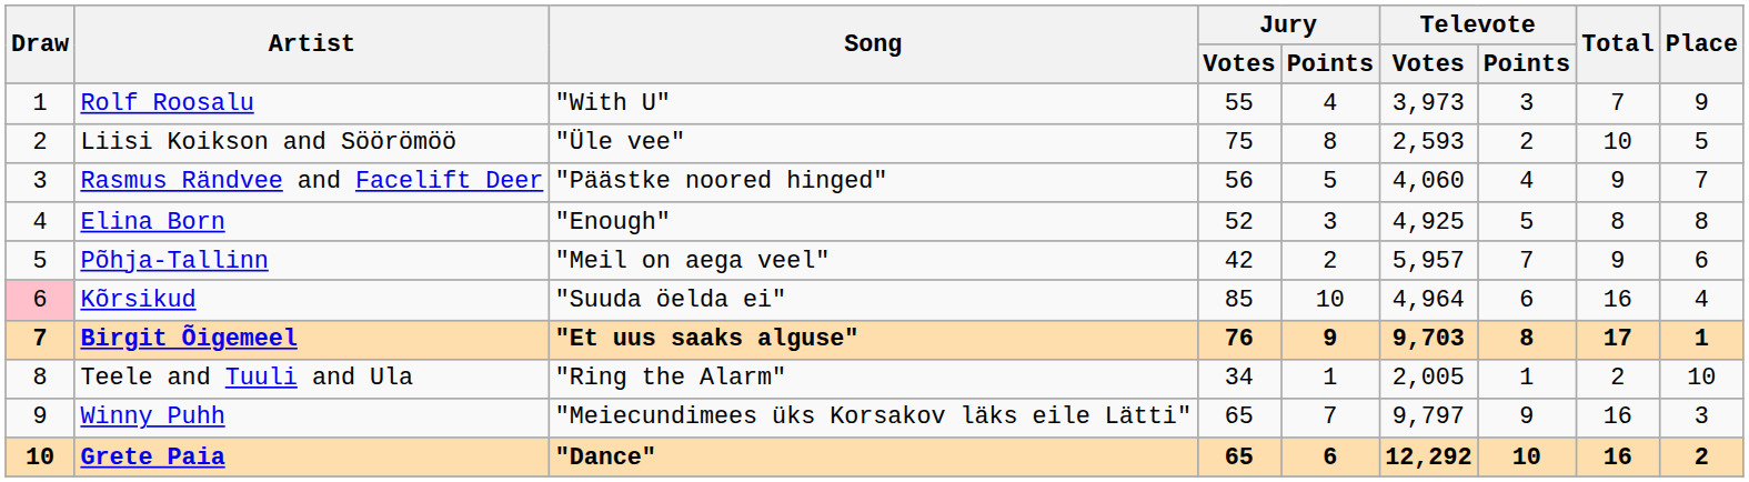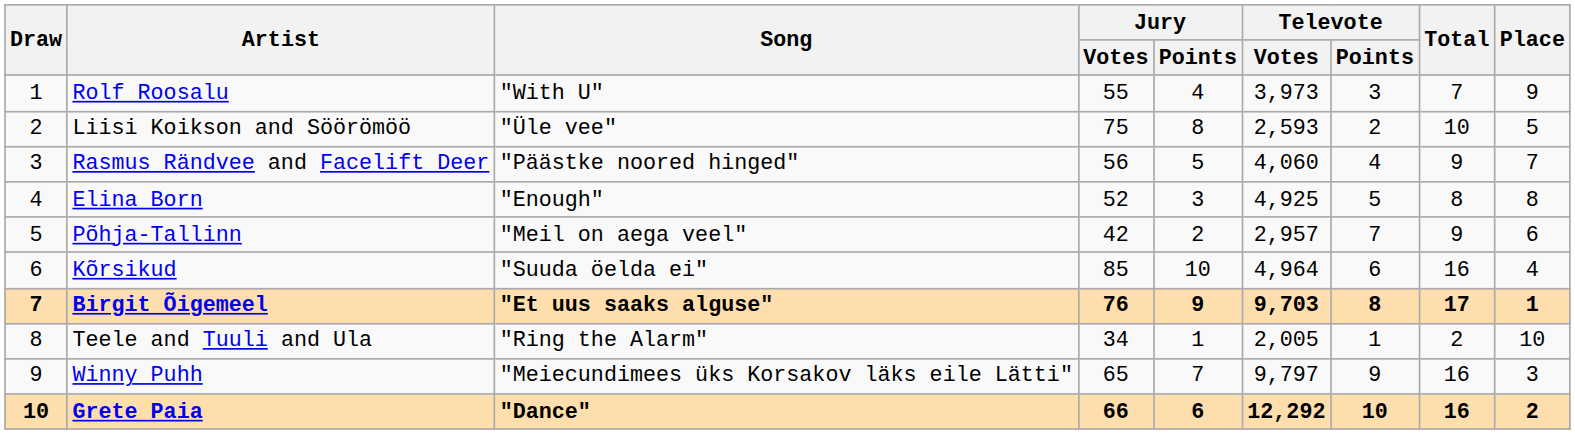 <table class="sortable wikitable" style="margin: 1em auto 1em auto; text-align:center;">
 <tr>
 <th rowspan="2">Draw</th>
 <th rowspan="2">Artist</th>
 <th rowspan="2">Song</th>
 <th colspan="2">Jury</th>
 <th colspan="2">Televote</th>
 <th rowspan="2">Total</th>
 <th rowspan="2">Place</th>
 </tr>
 <tr>
 <th>Votes</th>
 <th>Points</th>
 <th>Votes</th>
 <th>Points</th>
 </tr>
 <tr>
 <td>1</td>
 <td align="left"><a href='#'>Rolf Roosalu</a></td>
 <td align="left">"With U"</td>
 <td>55</td>
 <td>4</td>
 <td>3,973</td>
 <td>3</td>
 <td>7</td>
 <td>9</td>
 </tr>
 <tr>
 <td>2</td>
 <td align="left">Liisi Koikson and Söörömöö</td>
 <td align="left">"Üle vee"</td>
 <td>75</td>
 <td>8</td>
 <td>2,593</td>
 <td>2</td>
 <td>10</td>
 <td>5</td>
 </tr>
 <tr>
 <td>3</td>
 <td align="left"><a href='#'>Rasmus Rändvee</a> and <a href='#'>Facelift Deer</a></td>
 <td align="left">"Päästke noored hinged"</td>
 <td>56</td>
 <td>5</td>
 <td>4,060</td>
 <td>4</td>
 <td>9</td>
 <td>7</td>
 </tr>
 <tr>
 <td>4</td>
 <td align="left"><a href='#'>Elina Born</a></td>
 <td align="left">"Enough"</td>
 <td>52</td>
 <td>3</td>
 <td>4,925</td>
 <td>5</td>
 <td>8</td>
 <td>8</td>
 </tr>
 <tr>
 <td>5</td>
 <td align="left"><a href='#'>Põhja-Tallinn</a></td>
 <td align="left">"Meil on aega veel"</td>
 <td>42</td>
 <td>2</td>
-<td>5,957</td>
+<td>2,957</td>
 <td>7</td>
 <td>9</td>
 <td>6</td>
 </tr>
 <tr>
-<td style="background: pink;">6</td>
+<td>6</td>
 <td align="left"><a href='#'>Kõrsikud</a></td>
 <td align="left">"Suuda öelda ei"</td>
 <td>85</td>
 <td>10</td>
 <td>4,964</td>
 <td>6</td>
 <td>16</td>
 <td>4</td>
 </tr>
 <tr style="font-weight:bold; background:navajowhite;">
 <td>7</td>
 <td align="left"><a href='#'>Birgit Õigemeel</a></td>
 <td align="left">"Et uus saaks alguse"</td>
 <td>76</td>
 <td>9</td>
 <td>9,703</td>
 <td>8</td>
 <td>17</td>
 <td>1</td>
 </tr>
 <tr>
 <td>8</td>
 <td align="left">Teele and <a href='#'>Tuuli</a> and Ula</td>
 <td align="left">"Ring the Alarm"</td>
 <td>34</td>
 <td>1</td>
 <td>2,005</td>
 <td>1</td>
 <td>2</td>
 <td>10</td>
 </tr>
 <tr>
 <td>9</td>
 <td align="left"><a href='#'>Winny Puhh</a></td>
 <td align="left">"Meiecundimees üks Korsakov läks eile Lätti"</td>
 <td>65</td>
 <td>7</td>
 <td>9,797</td>
 <td>9</td>
 <td>16</td>
 <td>3</td>
 </tr>
 <tr style="font-weight:bold; background:navajowhite;">
 <td>10</td>
 <td align="left"><a href='#'>Grete Paia</a></td>
 <td align="left">"Dance"</td>
-<td>65</td>
+<td>66</td>
 <td>6</td>
 <td>12,292</td>
 <td>10</td>
 <td>16</td>
 <td>2</td>
 </tr>
 </table>
